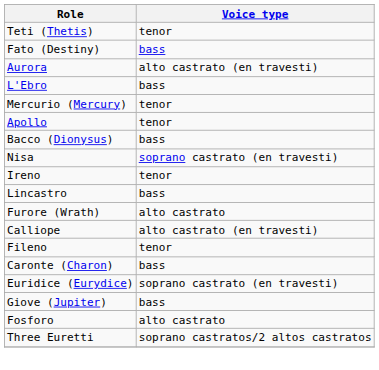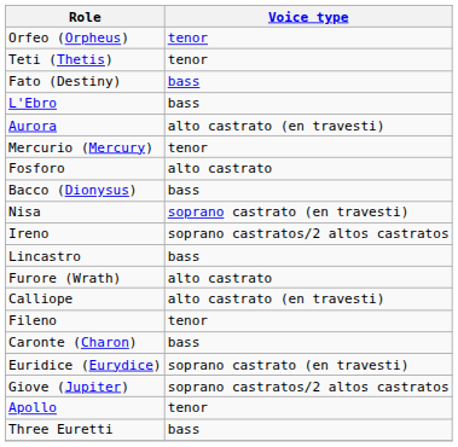 <table class="wikitable">
 <tr>
 <th>Role</th>
 <th><a href='#'>Voice type</a></th>
+</tr>
+<tr>
+<td>Orfeo (<a href='#'>Orpheus</a>)</td>
+<td><a href='#'>tenor</a></td>
 </tr>
 <tr>
 <td>Teti (<a href='#'>Thetis</a>)</td>
 <td>tenor</td>
 </tr>
 <tr>
 <td>Fato (Destiny)</td>
 <td><a href='#'>bass</a></td>
 </tr>
 <tr>
+<td><a href='#'>L'Ebro</a></td>
+<td>bass</td>
+</tr>
+<tr>
 <td><a href='#'>Aurora</a></td>
 <td>alto castrato (en travesti)</td>
-</tr>
-<tr>
-<td><a href='#'>L'Ebro</a></td>
-<td>bass</td>
 </tr>
 <tr>
 <td>Mercurio (<a href='#'>Mercury</a>)</td>
 <td>tenor</td>
 </tr>
 <tr>
-<td><a href='#'>Apollo</a></td>
-<td>tenor</td>
+<td>Fosforo</td>
+<td>alto castrato</td>
 </tr>
 <tr>
 <td>Bacco (<a href='#'>Dionysus</a>)</td>
 <td>bass</td>
 </tr>
 <tr>
 <td>Nisa</td>
 <td><a href='#'>soprano</a> castrato (en travesti)</td>
 </tr>
 <tr>
 <td>Ireno</td>
-<td>tenor</td>
+<td>soprano castratos/2 altos castratos</td>
 </tr>
 <tr>
 <td>Lincastro</td>
 <td>bass</td>
 </tr>
 <tr>
 <td>Furore (Wrath)</td>
 <td>alto castrato</td>
 </tr>
 <tr>
 <td>Calliope</td>
 <td>alto castrato (en travesti)</td>
 </tr>
 <tr>
 <td>Fileno</td>
 <td>tenor</td>
 </tr>
 <tr>
 <td>Caronte (<a href='#'>Charon</a>)</td>
 <td>bass</td>
 </tr>
 <tr>
 <td>Euridice (<a href='#'>Eurydice</a>)</td>
 <td>soprano castrato (en travesti)</td>
 </tr>
 <tr>
 <td>Giove (<a href='#'>Jupiter</a>)</td>
-<td>bass</td>
+<td>soprano castratos/2 altos castratos</td>
 </tr>
 <tr>
-<td>Fosforo</td>
-<td>alto castrato</td>
+<td><a href='#'>Apollo</a></td>
+<td>tenor</td>
 </tr>
 <tr>
 <td>Three Euretti</td>
-<td>soprano castratos/2 altos castratos</td>
+<td>bass</td>
 </tr>
 <tr>
 </tr>
 </table>
